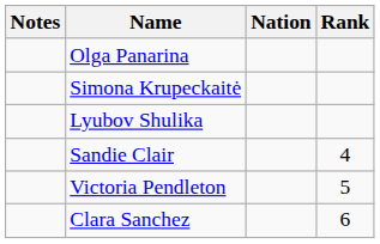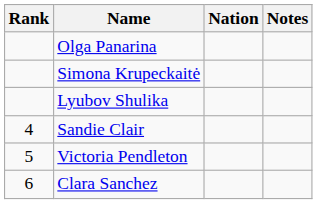 <table class="wikitable sortable" style="text-align:center">
 <tr>
-<th>Notes</th>
+<th>Rank</th>
 <th>Name</th>
 <th>Nation</th>
-<th>Rank</th>
+<th>Notes</th>
 </tr>
 <tr>
 <td></td>
 <td align=left><a href='#'>Olga Panarina</a></td>
 <td align=left></td>
 <td></td>
 </tr>
 <tr>
 <td></td>
 <td align=left><a href='#'>Simona Krupeckaitė</a></td>
 <td align=left></td>
 <td></td>
 </tr>
 <tr>
 <td></td>
 <td align=left><a href='#'>Lyubov Shulika</a></td>
 <td align=left></td>
 <td></td>
 </tr>
 <tr>
-<td></td>
+<td>4</td>
 <td align=left><a href='#'>Sandie Clair</a></td>
 <td align=left></td>
-<td>4</td>
+<td></td>
 </tr>
 <tr>
-<td></td>
+<td>5</td>
 <td align=left><a href='#'>Victoria Pendleton</a></td>
 <td align=left></td>
-<td>5</td>
+<td></td>
 </tr>
 <tr>
-<td></td>
+<td>6</td>
 <td align=left><a href='#'>Clara Sanchez</a></td>
 <td align=left></td>
-<td>6</td>
+<td></td>
 </tr>
 </table>
